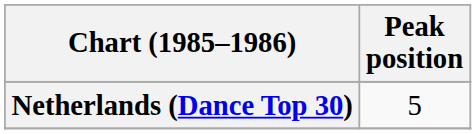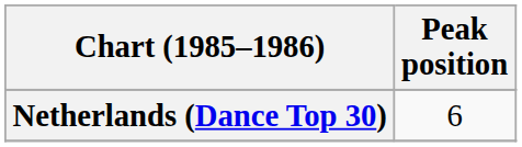 <table class="wikitable sortable plainrowheaders">
 <tr>
 <th scope="col">Chart (1985–1986)</th>
 <th scope="col">Peak<br>position</th>
 </tr>
 <tr>
 </tr>
 <tr>
 </tr>
 <tr>
 <th scope="row">Netherlands (<a href='#'>Dance Top 30</a>)</th>
-<td align="center">5</td>
+<td align="center">6</td>
 </tr>
 <tr>
 </tr>
 <tr>
 </tr>
 <tr>
 </tr>
 <tr>
 </tr>
 <tr>
 </tr>
 <tr>
 </tr>
 </table>
